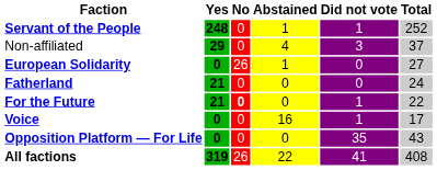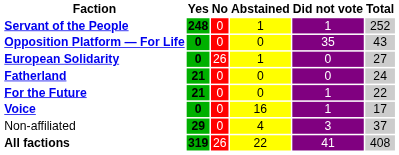 <table>
 <tr>
 <th>Faction</th>
 <th>Yes</th>
 <th>No</th>
 <th>Abstained</th>
 <th>Did not vote</th>
 <th>Total</th>
 </tr>
 <tr ---->
 <td><strong><a href='#'>Servant of the People</a></strong></td>
 <td style="text-align:center;background-color:#00B000;"><strong>248</strong></td>
 <td style="text-align:center;background-color:red;color:white;">0</td>
 <td style="text-align:center;background-color:yellow;">1</td>
 <td style="text-align:center;background-color:purple;color:white;">1</td>
 <td style="text-align:center;background-color:#cccccc;">252</td>
 </tr>
 <tr ---->
-<td>Non-affiliated</td>
-<td style="text-align:center;background-color:#00B000;"><strong>29</strong></td>
+<td><strong><a href='#'>Opposition Platform — For Life</a></strong></td>
+<td style="text-align:center;background-color:#00B000;"><strong>0</strong></td>
 <td style="text-align:center;background-color:red;color:white;">0</td>
-<td style="text-align:center;background-color:yellow;">4</td>
-<td style="text-align:center;background-color:purple;color:white;">3</td>
-<td style="text-align:center;background-color:#cccccc;">37</td>
+<td style="text-align:center;background-color:yellow;">0</td>
+<td style="text-align:center;background-color:purple;color:white;">35</td>
+<td style="text-align:center;background-color:#cccccc;">43</td>
 </tr>
 <tr ---->
 <td><strong><a href='#'>European Solidarity</a></strong></td>
 <td style="text-align:center;background-color:#00B000;"><strong>0</strong></td>
 <td style="text-align:center;background-color:red;color:white;">26</td>
 <td style="text-align:center;background-color:yellow;">1</td>
 <td style="text-align:center;background-color:purple;color:white;">0</td>
 <td style="text-align:center;background-color:#cccccc;">27</td>
 </tr>
 <tr ---->
 <td><strong><a href='#'>Fatherland</a></strong></td>
 <td style="text-align:center;background-color:#00B000;"><strong>21</strong></td>
 <td style="text-align:center;background-color:red;color:white;">0</td>
 <td style="text-align:center;background-color:yellow;">0</td>
 <td style="text-align:center;background-color:purple;color:white;">0</td>
 <td style="text-align:center;background-color:#cccccc;">24</td>
 </tr>
 <tr ---->
 <td><strong><a href='#'>For the Future</a></strong></td>
 <td style="text-align:center;background-color:#00B000;"><strong>21</strong></td>
-<td style="text-align:center;background-color:red;color:white;"><strong>0</strong></td>
+<td style="text-align:center;background-color:red;color:white;">0</td>
 <td style="text-align:center;background-color:yellow;">0</td>
 <td style="text-align:center;background-color:purple;color:white;">1</td>
 <td style="text-align:center;background-color:#cccccc;">22</td>
 </tr>
 <tr ---->
 <td><strong><a href='#'>Voice</a></strong></td>
 <td style="text-align:center;background-color:#00B000;"><strong>0</strong></td>
 <td style="text-align:center;background-color:red;color:white;">0</td>
 <td style="text-align:center;background-color:yellow;">16</td>
 <td style="text-align:center;background-color:purple;color:white;">1</td>
 <td style="text-align:center;background-color:#cccccc;">17</td>
 </tr>
 <tr ---->
-<td><strong><a href='#'>Opposition Platform — For Life</a></strong></td>
-<td style="text-align:center;background-color:#00B000;"><strong>0</strong></td>
+<td>Non-affiliated</td>
+<td style="text-align:center;background-color:#00B000;"><strong>29</strong></td>
 <td style="text-align:center;background-color:red;color:white;">0</td>
-<td style="text-align:center;background-color:yellow;">0</td>
-<td style="text-align:center;background-color:purple;color:white;">35</td>
-<td style="text-align:center;background-color:#cccccc;">43</td>
+<td style="text-align:center;background-color:yellow;">4</td>
+<td style="text-align:center;background-color:purple;color:white;">3</td>
+<td style="text-align:center;background-color:#cccccc;">37</td>
 </tr>
 <tr ---->
 <td><strong>All factions</strong></td>
 <td style="text-align:center;background-color:#00B000;"><strong>319</strong></td>
 <td style="text-align:center;background-color:red;color:white;">26</td>
 <td style="text-align:center;background-color:yellow;">22</td>
 <td style="text-align:center;background-color:purple;color:white;">41</td>
 <td style="text-align:center;background-color:#cccccc;">408</td>
 </tr>
 <tr>
 </tr>
 </table>
